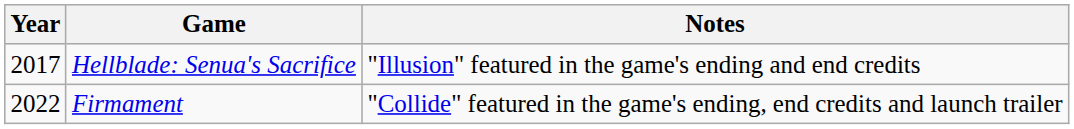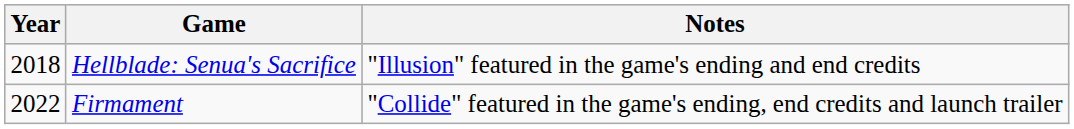 <table class = "wikitable">
 <tr>
 <th>Year</th>
 <th>Game</th>
 <th>Notes</th>
 </tr>
 <tr>
-<td>2017</td>
+<td>2018</td>
 <td><em><a href='#'>Hellblade: Senua's Sacrifice</a></em></td>
 <td>"<a href='#'>Illusion</a>" featured in the game's ending and end credits</td>
 </tr>
 <tr>
 <td>2022</td>
 <td><em><a href='#'>Firmament</a></em></td>
 <td>"<a href='#'>Collide</a>" featured in the game's ending, end credits and launch trailer</td>
 </tr>
 </table>
